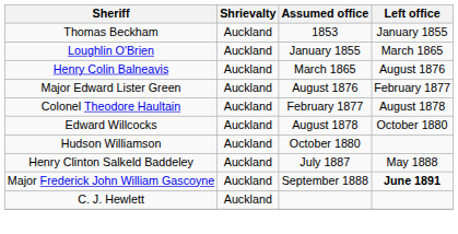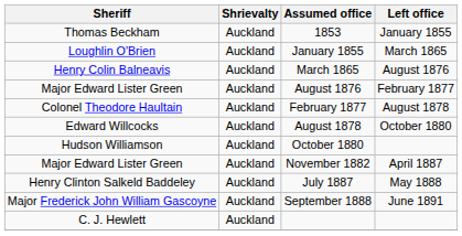 <table class="wikitable plainrowheaders" style="text-align:center;">
 <tr>
 <th>Sheriff</th>
 <th>Shrievalty</th>
 <th>Assumed office</th>
 <th>Left office</th>
 </tr>
 <tr>
 <td>Thomas Beckham</td>
 <td>Auckland</td>
 <td>1853</td>
 <td>January 1855</td>
 </tr>
 <tr>
 <td><a href='#'>Loughlin O'Brien</a></td>
 <td>Auckland</td>
 <td>January 1855</td>
 <td>March 1865</td>
 </tr>
 <tr>
 <td><a href='#'>Henry Colin Balneavis</a></td>
 <td>Auckland</td>
 <td>March 1865</td>
 <td>August 1876</td>
 </tr>
 <tr>
 <td>Major Edward Lister Green</td>
 <td>Auckland</td>
 <td>August 1876</td>
 <td>February 1877</td>
 </tr>
 <tr>
 <td>Colonel <a href='#'>Theodore Haultain</a></td>
 <td>Auckland</td>
 <td>February 1877</td>
 <td>August 1878</td>
 </tr>
 <tr>
 <td>Edward Willcocks</td>
 <td>Auckland</td>
 <td>August 1878</td>
 <td>October 1880</td>
 </tr>
 <tr>
 <td>Hudson Williamson</td>
 <td>Auckland</td>
 <td>October 1880</td>
 <td></td>
 </tr>
 <tr>
+<td>Major Edward Lister Green</td>
+<td>Auckland</td>
+<td>November 1882</td>
+<td>April 1887</td>
+</tr>
+<tr>
 <td>Henry Clinton Salkeld Baddeley</td>
 <td>Auckland</td>
 <td>July 1887</td>
 <td>May 1888</td>
 </tr>
 <tr>
 <td>Major <a href='#'>Frederick John William Gascoyne</a></td>
 <td>Auckland</td>
 <td>September 1888</td>
-<td><strong>June 1891</strong></td>
+<td>June 1891</td>
 </tr>
 <tr>
 <td>C. J. Hewlett</td>
 <td>Auckland</td>
 <td></td>
 <td></td>
 </tr>
 <tr>
 </tr>
 </table>
